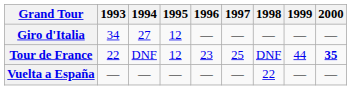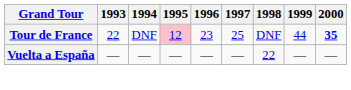 <table class="wikitable plainrowheaders">
 <tr>
 <th scope="col"><a href='#'>Grand Tour</a></th>
 <th scope="col">1993</th>
 <th scope="col">1994</th>
 <th scope="col">1995</th>
 <th scope="col">1996</th>
 <th scope="col">1997</th>
 <th scope="col">1998</th>
 <th scope="col">1999</th>
 <th scope="col">2000</th>
 </tr>
 <tr style="text-align:center;">
-<th scope="row"> <a href='#'>Giro d'Italia</a></th>
-<td style="text-align:center;"><a href='#'>34</a></td>
-<td style="text-align:center;"><a href='#'>27</a></td>
-<td style="text-align:center;"><a href='#'>12</a></td>
-<td>—</td>
-<td>—</td>
-<td>—</td>
-<td>—</td>
-<td>—</td>
-</tr>
-<tr style="text-align:center;">
 <th scope="row"> <a href='#'>Tour de France</a></th>
 <td style="text-align:center;"><a href='#'>22</a></td>
 <td style="text-align:center;"><a href='#'>DNF</a></td>
-<td style="text-align:center;"><a href='#'>12</a></td>
+<td style="background: pink; text-align:center;"><a href='#'>12</a></td>
 <td style="text-align:center;"><a href='#'>23</a></td>
 <td style="text-align:center;"><a href='#'>25</a></td>
 <td style="text-align:center;"><a href='#'>DNF</a></td>
 <td style="text-align:center;"><a href='#'>44</a></td>
 <td style="text-align:center;"><strong><a href='#'>35</a></strong></td>
 </tr>
 <tr style="text-align:center;">
 <th scope="row"> <a href='#'>Vuelta a España</a></th>
 <td>—</td>
 <td>—</td>
 <td>—</td>
 <td>—</td>
 <td>—</td>
 <td style="text-align:center;"><a href='#'>22</a></td>
 <td>—</td>
 <td>—</td>
 </tr>
 </table>
